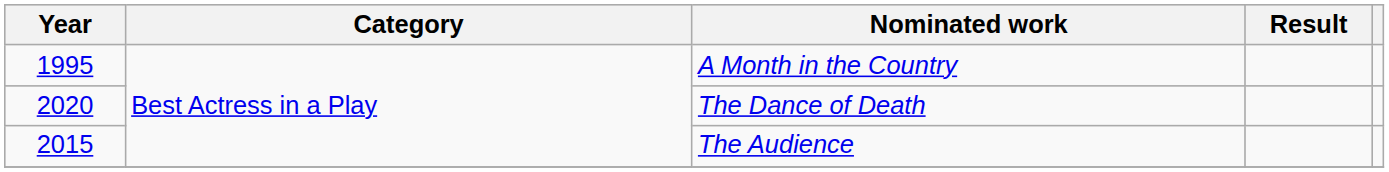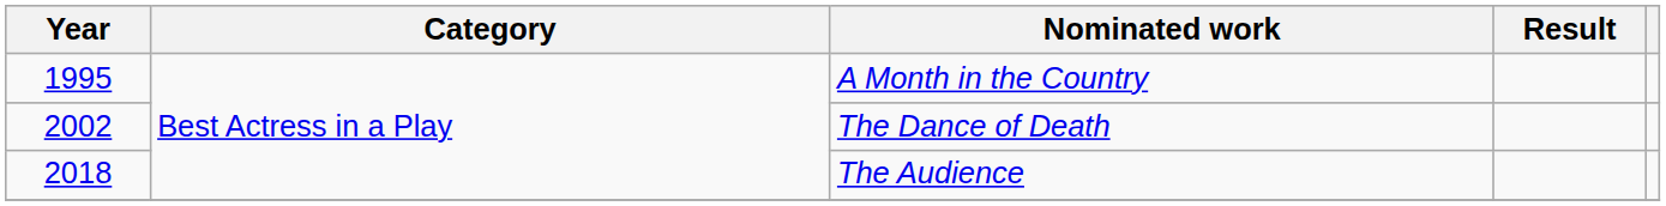 <table class=wikitable>
 <tr>
 <th scope="col" style="width:5em;">Year</th>
 <th scope="col" style="width:28em;">Category</th>
 <th scope="col" style="width:27em;">Nominated work</th>
 <th scope="col" style="width:5em;">Result</th>
 <th></th>
 </tr>
 <tr>
 <td style="text-align:center;"><a href='#'>1995</a></td>
 <td rowspan="3"><a href='#'>Best Actress in a Play</a></td>
 <td><em><a href='#'>A Month in the Country</a></em></td>
 <td></td>
 <td style="text-align:center;"></td>
 </tr>
 <tr>
-<td style="text-align:center;"><a href='#'>2020</a></td>
+<td style="text-align:center;"><a href='#'>2002</a></td>
 <td><em><a href='#'>The Dance of Death</a></em></td>
 <td></td>
 <td style="text-align:center;"></td>
 </tr>
 <tr>
-<td style="text-align:center;"><a href='#'>2015</a></td>
+<td style="text-align:center;"><a href='#'>2018</a></td>
 <td><em><a href='#'>The Audience</a></em></td>
 <td></td>
 <td style="text-align:center;"></td>
 </tr>
 <tr>
 </tr>
 </table>
